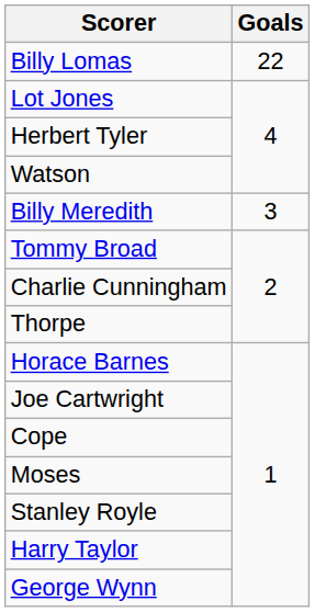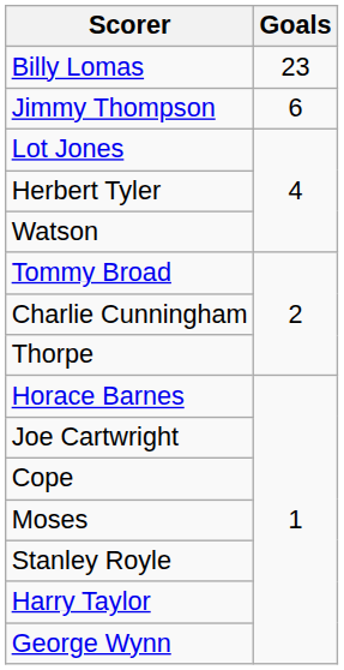 <table class="wikitable">
 <tr>
 <th>Scorer</th>
 <th>Goals</th>
 </tr>
 <tr>
 <td> <a href='#'>Billy Lomas</a></td>
-<td align=center>22</td>
+<td align=center>23</td>
+</tr>
+<tr>
+<td> <a href='#'>Jimmy Thompson</a></td>
+<td align=center>6</td>
 </tr>
 <tr>
 <td> <a href='#'>Lot Jones</a></td>
 <td rowspan="3" align=center>4</td>
 </tr>
 <tr>
 <td>Herbert Tyler</td>
 </tr>
 <tr>
 <td>Watson</td>
-</tr>
-<tr>
-<td> <a href='#'>Billy Meredith</a></td>
-<td align=center>3</td>
 </tr>
 <tr>
 <td> <a href='#'>Tommy Broad</a></td>
 <td rowspan="3" align=center>2</td>
 </tr>
 <tr>
 <td>Charlie Cunningham</td>
 </tr>
 <tr>
 <td>Thorpe</td>
 </tr>
 <tr>
 <td> <a href='#'>Horace Barnes</a></td>
 <td rowspan="7" align=center>1</td>
 </tr>
 <tr>
 <td>Joe Cartwright</td>
 </tr>
 <tr>
 <td>Cope</td>
 </tr>
 <tr>
 <td>Moses</td>
 </tr>
 <tr>
 <td>Stanley Royle</td>
 </tr>
 <tr>
 <td> <a href='#'>Harry Taylor</a></td>
 </tr>
 <tr>
 <td> <a href='#'>George Wynn</a></td>
 </tr>
 </table>
